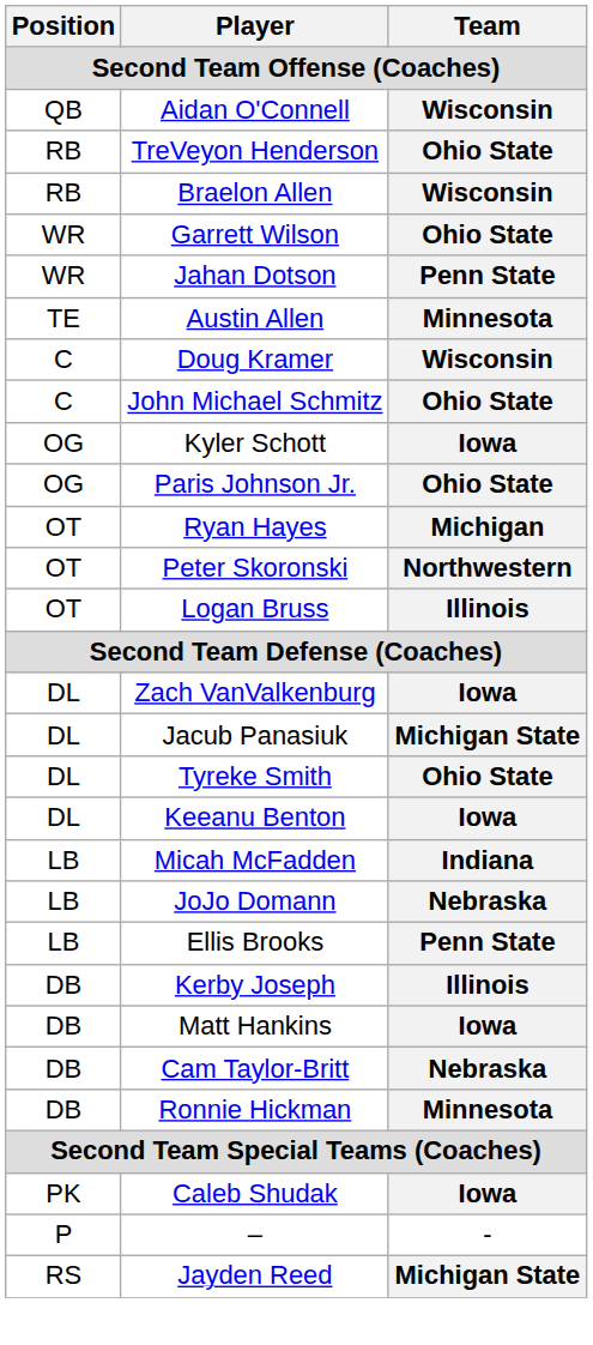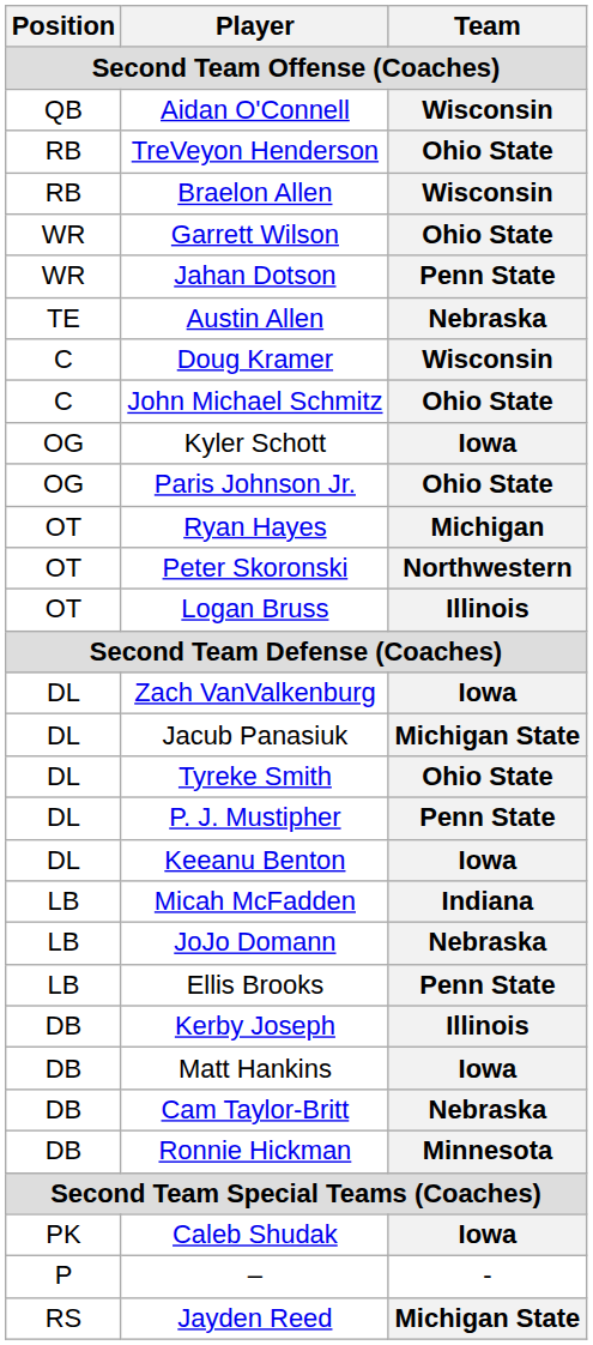 <table class="wikitable sortable">
 <tr>
 <th>Position</th>
 <th>Player</th>
 <th>Team</th>
 </tr>
 <tr>
 <td colspan="3" style="text-align:center; background:#ddd;"><strong>Second Team Offense (Coaches)</strong></td>
 </tr>
 <tr style="text-align:center;">
 <td style="background:white">QB</td>
 <td style="background:white"><a href='#'>Aidan O'Connell</a></td>
 <th style=>Wisconsin</th>
 </tr>
 <tr style="text-align:center;">
 <td style="background:white">RB</td>
 <td style="background:white"><a href='#'>TreVeyon Henderson</a></td>
 <th style=>Ohio State</th>
 </tr>
 <tr style="text-align:center;">
 <td style="background:white">RB</td>
 <td style="background:white"><a href='#'>Braelon Allen</a></td>
 <th style=>Wisconsin</th>
 </tr>
 <tr style="text-align:center;">
 <td style="background:white">WR</td>
 <td style="background:white"><a href='#'>Garrett Wilson</a></td>
 <th style=>Ohio State</th>
 </tr>
 <tr style="text-align:center;">
 <td style="background:white">WR</td>
 <td style="background:white"><a href='#'>Jahan Dotson</a></td>
 <th style=>Penn State</th>
 </tr>
 <tr style="text-align:center;">
 <td style="background:white">TE</td>
 <td style="background:white"><a href='#'>Austin Allen</a></td>
-<th style=>Minnesota</th>
+<th style=>Nebraska</th>
 </tr>
 <tr style="text-align:center;">
 <td style="background:white">C</td>
 <td style="background:white"><a href='#'>Doug Kramer</a></td>
 <th style=>Wisconsin</th>
 </tr>
 <tr style="text-align:center;">
 <td style="background:white">C</td>
 <td style="background:white"><a href='#'>John Michael Schmitz</a></td>
 <th style=>Ohio State</th>
 </tr>
 <tr style="text-align:center;">
 <td style="background:white">OG</td>
 <td style="background:white">Kyler Schott</td>
 <th style=>Iowa</th>
 </tr>
 <tr style="text-align:center;">
 <td style="background:white">OG</td>
 <td style="background:white"><a href='#'>Paris Johnson Jr.</a></td>
 <th style=>Ohio State</th>
 </tr>
 <tr style="text-align:center;">
 <td style="background:white">OT</td>
 <td style="background:white"><a href='#'>Ryan Hayes</a></td>
 <th style=>Michigan</th>
 </tr>
 <tr style="text-align:center;">
 <td style="background:white">OT</td>
 <td style="background:white"><a href='#'>Peter Skoronski</a></td>
 <th style=>Northwestern</th>
 </tr>
 <tr style="text-align:center;">
 <td style="background:white">OT</td>
 <td style="background:white"><a href='#'>Logan Bruss</a></td>
 <th style=>Illinois</th>
 </tr>
 <tr>
 <td colspan="3" style="text-align:center; background:#ddd;"><strong>Second Team Defense (Coaches)</strong></td>
 </tr>
 <tr style="text-align:center;">
 <td style="background:white">DL</td>
 <td style="background:white"><a href='#'>Zach VanValkenburg</a></td>
 <th style=>Iowa</th>
 </tr>
 <tr style="text-align:center;">
 <td style="background:white">DL</td>
 <td style="background:white">Jacub Panasiuk</td>
 <th style=>Michigan State</th>
 </tr>
 <tr style="text-align:center;">
 <td style="background:white">DL</td>
 <td style="background:white"><a href='#'>Tyreke Smith</a></td>
 <th style=>Ohio State</th>
+</tr>
+<tr style="text-align:center;">
+<td style="background:white">DL</td>
+<td style="background:white"><a href='#'>P. J. Mustipher</a></td>
+<th style=>Penn State</th>
 </tr>
 <tr style="text-align:center;">
 <td style="background:white">DL</td>
 <td style="background:white"><a href='#'>Keeanu Benton</a></td>
 <th style=>Iowa</th>
 </tr>
 <tr style="text-align:center;">
 <td style="background:white">LB</td>
 <td style="background:white"><a href='#'>Micah McFadden</a></td>
 <th style=>Indiana</th>
 </tr>
 <tr style="text-align:center;">
 <td style="background:white">LB</td>
 <td style="background:white"><a href='#'>JoJo Domann</a></td>
 <th style=>Nebraska</th>
 </tr>
 <tr style="text-align:center;">
 <td style="background:white">LB</td>
 <td style="background:white">Ellis Brooks</td>
 <th style=>Penn State</th>
 </tr>
 <tr style="text-align:center;">
 <td style="background:white">DB</td>
 <td style="background:white"><a href='#'>Kerby Joseph</a></td>
 <th style=>Illinois</th>
 </tr>
 <tr style="text-align:center;">
 <td style="background:white">DB</td>
 <td style="background:white">Matt Hankins</td>
 <th style=>Iowa</th>
 </tr>
 <tr style="text-align:center;">
 <td style="background:white">DB</td>
 <td style="background:white"><a href='#'>Cam Taylor-Britt</a></td>
 <th style=>Nebraska</th>
 </tr>
 <tr style="text-align:center;">
 <td style="background:white">DB</td>
 <td style="background:white"><a href='#'>Ronnie Hickman</a></td>
 <th style=>Minnesota</th>
 </tr>
 <tr>
 <td colspan="3" style="text-align:center; background:#ddd;"><strong>Second Team Special Teams (Coaches)</strong></td>
 </tr>
 <tr style="text-align:center;">
 <td style="background:white">PK</td>
 <td style="background:white"><a href='#'>Caleb Shudak</a></td>
 <th style=>Iowa</th>
 </tr>
 <tr style="text-align:center;">
 <td style="background:white">P</td>
 <td style="background:white">–</td>
 <td style="background:white">-</td>
 </tr>
 <tr style="text-align:center;">
 <td style="background:white">RS</td>
 <td style="background:white"><a href='#'>Jayden Reed</a></td>
 <th style=>Michigan State</th>
 </tr>
 </table>
